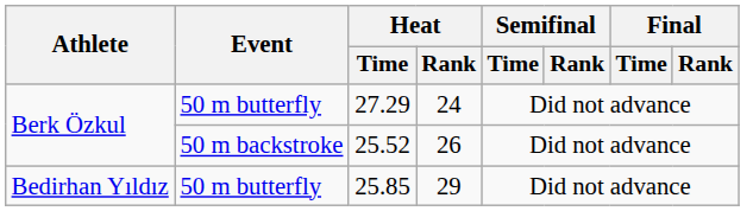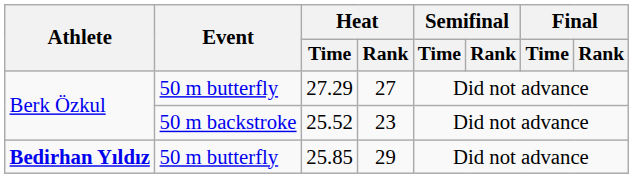 <table class=wikitable style="font-size:90%">
 <tr>
 <th rowspan=2>Athlete</th>
 <th rowspan=2>Event</th>
 <th colspan="2">Heat</th>
 <th colspan="2">Semifinal</th>
 <th colspan="2">Final</th>
 </tr>
 <tr style="font-size:95%">
 <th>Time</th>
 <th>Rank</th>
 <th>Time</th>
 <th>Rank</th>
 <th>Time</th>
 <th>Rank</th>
 </tr>
 <tr align=center>
 <td align=left rowspan=2><a href='#'>Berk Özkul</a></td>
 <td align=left><a href='#'>50 m butterfly</a></td>
 <td>27.29</td>
-<td>24</td>
+<td>27</td>
 <td colspan=4>Did not advance</td>
 </tr>
 <tr align=center>
 <td align=left><a href='#'>50 m backstroke</a></td>
 <td>25.52</td>
-<td>26</td>
+<td>23</td>
 <td colspan=4>Did not advance</td>
 </tr>
 <tr align=center>
-<td align=left><a href='#'>Bedirhan Yıldız</a></td>
+<td align=left><strong><a href='#'>Bedirhan Yıldız</a></strong></td>
 <td align=left><a href='#'>50 m butterfly</a></td>
 <td>25.85</td>
 <td>29</td>
 <td colspan=4>Did not advance</td>
 </tr>
 </table>
